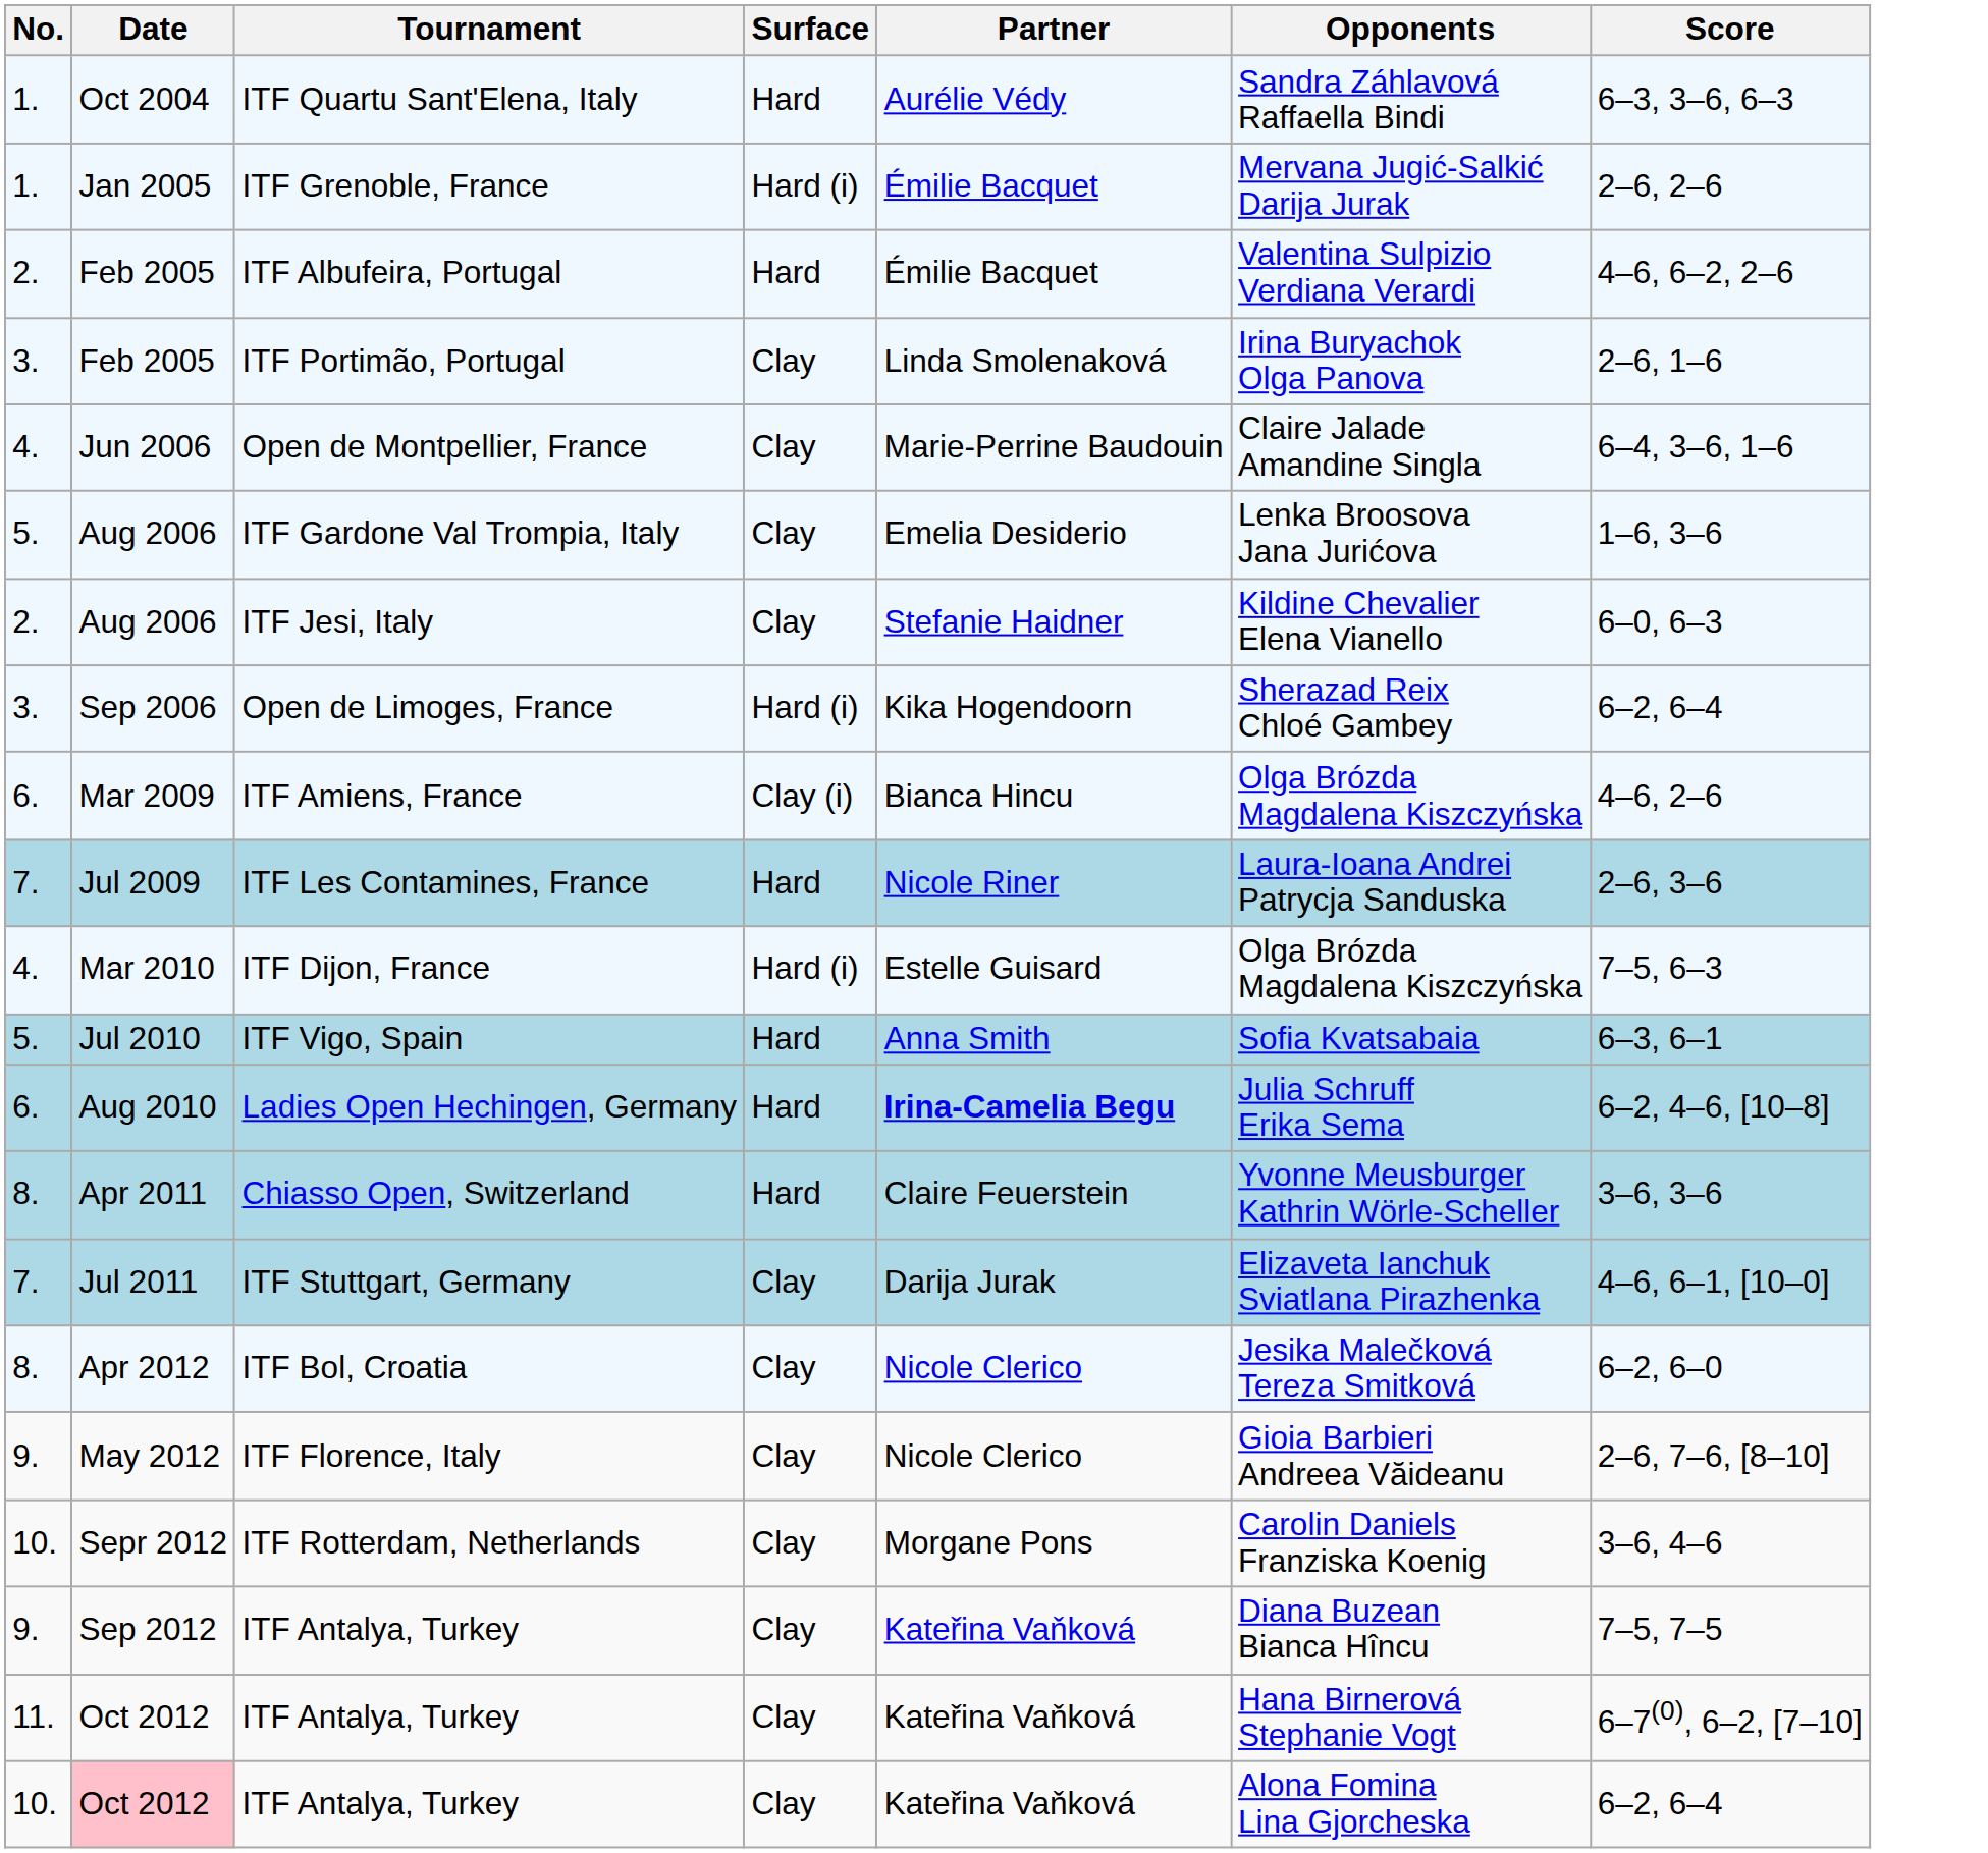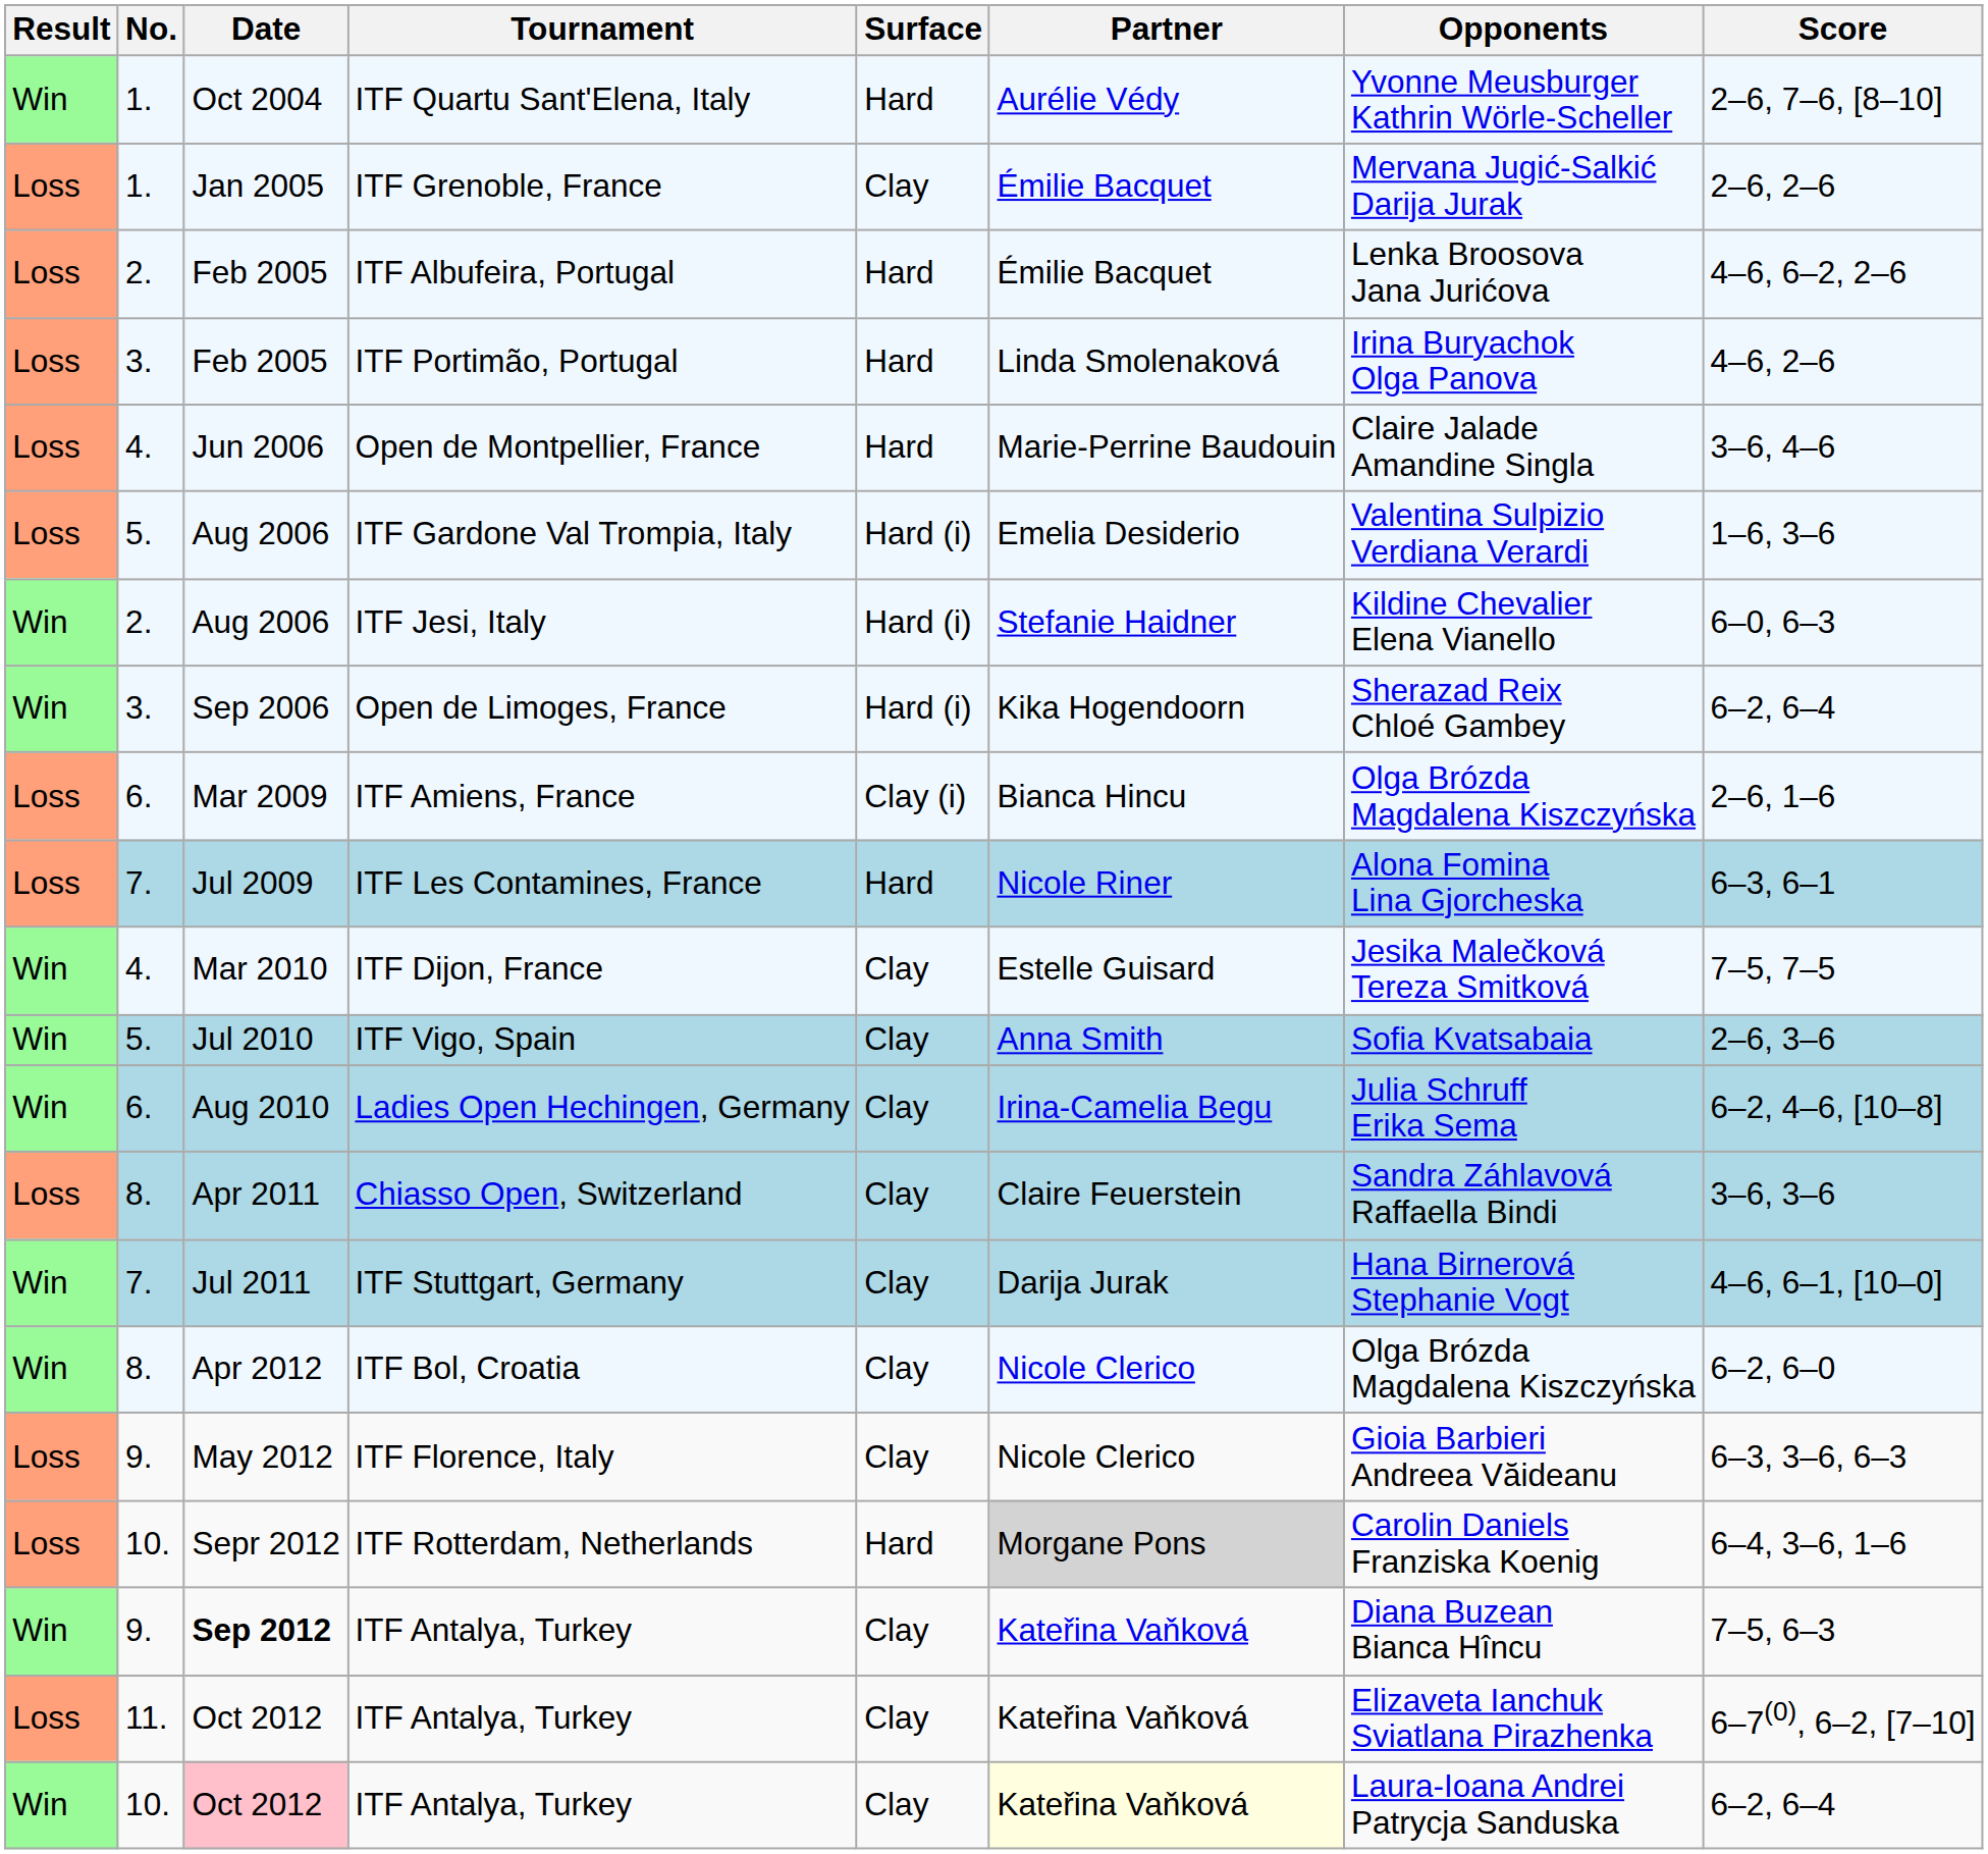 <table class="sortable wikitable">
 <tr>
+<th>Result</th>
 <th class="unsortable">No.</th>
 <th>Date</th>
 <th>Tournament</th>
 <th>Surface</th>
 <th>Partner</th>
 <th>Opponents</th>
 <th class="unsortable">Score</th>
 </tr>
 <tr style="background:#f0f8ff;">
+<td style="background:#98fb98;">Win</td>
 <td>1.</td>
 <td>Oct 2004</td>
 <td>ITF Quartu Sant'Elena, Italy</td>
 <td>Hard</td>
 <td> <a href='#'>Aurélie Védy</a></td>
-<td> <a href='#'>Sandra Záhlavová</a> <br>  Raffaella Bindi</td>
-<td>6–3, 3–6, 6–3</td>
+<td> <a href='#'>Yvonne Meusburger</a> <br>  <a href='#'>Kathrin Wörle-Scheller</a></td>
+<td>2–6, 7–6, [8–10]</td>
 </tr>
 <tr style="background:#f0f8ff;">
+<td style="background:#ffa07a;">Loss</td>
 <td>1.</td>
 <td>Jan 2005</td>
 <td>ITF Grenoble, France</td>
-<td>Hard (i)</td>
+<td>Clay</td>
 <td> <a href='#'>Émilie Bacquet</a></td>
 <td> <a href='#'>Mervana Jugić-Salkić</a> <br>  <a href='#'>Darija Jurak</a></td>
 <td>2–6, 2–6</td>
 </tr>
 <tr style="background:#f0f8ff;">
+<td style="background:#ffa07a;">Loss</td>
 <td>2.</td>
 <td>Feb 2005</td>
 <td>ITF Albufeira, Portugal</td>
 <td>Hard</td>
 <td> Émilie Bacquet</td>
-<td> <a href='#'>Valentina Sulpizio</a> <br>  <a href='#'>Verdiana Verardi</a></td>
+<td> Lenka Broosova <br>  Jana Jurićova</td>
 <td>4–6, 6–2, 2–6</td>
 </tr>
 <tr style="background:#f0f8ff;">
+<td style="background:#ffa07a;">Loss</td>
 <td>3.</td>
 <td>Feb 2005</td>
 <td>ITF Portimão, Portugal</td>
-<td>Clay</td>
+<td>Hard</td>
 <td> Linda Smolenaková</td>
 <td> <a href='#'>Irina Buryachok</a> <br>  <a href='#'>Olga Panova</a></td>
-<td>2–6, 1–6</td>
+<td>4–6, 2–6</td>
 </tr>
 <tr style="background:#f0f8ff;">
+<td style="background:#ffa07a;">Loss</td>
 <td>4.</td>
 <td>Jun 2006</td>
 <td>Open de Montpellier, France</td>
-<td>Clay</td>
+<td>Hard</td>
 <td> Marie-Perrine Baudouin</td>
 <td> Claire Jalade <br>  Amandine Singla</td>
-<td>6–4, 3–6, 1–6</td>
+<td>3–6, 4–6</td>
 </tr>
 <tr style="background:#f0f8ff;">
+<td style="background:#ffa07a;">Loss</td>
 <td>5.</td>
 <td>Aug 2006</td>
 <td>ITF Gardone Val Trompia, Italy</td>
-<td>Clay</td>
+<td>Hard (i)</td>
 <td> Emelia Desiderio</td>
-<td> Lenka Broosova <br>  Jana Jurićova</td>
+<td> <a href='#'>Valentina Sulpizio</a> <br>  <a href='#'>Verdiana Verardi</a></td>
 <td>1–6, 3–6</td>
 </tr>
 <tr style="background:#f0f8ff;">
+<td style="background:#98fb98;">Win</td>
 <td>2.</td>
 <td>Aug 2006</td>
 <td>ITF Jesi, Italy</td>
-<td>Clay</td>
+<td>Hard (i)</td>
 <td> <a href='#'>Stefanie Haidner</a></td>
 <td> <a href='#'>Kildine Chevalier</a> <br>  Elena Vianello</td>
 <td>6–0, 6–3</td>
 </tr>
 <tr style="background:#f0f8ff;">
+<td style="background:#98fb98;">Win</td>
 <td>3.</td>
 <td>Sep 2006</td>
 <td>Open de Limoges, France</td>
 <td>Hard (i)</td>
 <td> Kika Hogendoorn</td>
 <td> <a href='#'>Sherazad Reix</a> <br>  Chloé Gambey</td>
 <td>6–2, 6–4</td>
 </tr>
 <tr style="background:#f0f8ff;">
+<td style="background:#ffa07a;">Loss</td>
 <td>6.</td>
 <td>Mar 2009</td>
 <td>ITF Amiens, France</td>
 <td>Clay (i)</td>
 <td> Bianca Hincu</td>
 <td> <a href='#'>Olga Brózda</a> <br>  <a href='#'>Magdalena Kiszczyńska</a></td>
-<td>4–6, 2–6</td>
+<td>2–6, 1–6</td>
 </tr>
 <tr style="background:lightblue;">
+<td style="background:#ffa07a;">Loss</td>
 <td>7.</td>
 <td>Jul 2009</td>
 <td>ITF Les Contamines, France</td>
 <td>Hard</td>
 <td> <a href='#'>Nicole Riner</a></td>
-<td> <a href='#'>Laura-Ioana Andrei</a> <br>  Patrycja Sanduska</td>
-<td>2–6, 3–6</td>
+<td> <a href='#'>Alona Fomina</a> <br>  <a href='#'>Lina Gjorcheska</a></td>
+<td>6–3, 6–1</td>
 </tr>
 <tr style="background:#f0f8ff;">
+<td style="background:#98fb98;">Win</td>
 <td>4.</td>
 <td>Mar 2010</td>
 <td>ITF Dijon, France</td>
-<td>Hard (i)</td>
+<td>Clay</td>
 <td> Estelle Guisard</td>
-<td> Olga Brózda <br>  Magdalena Kiszczyńska</td>
-<td>7–5, 6–3</td>
+<td> <a href='#'>Jesika Malečková</a> <br>  <a href='#'>Tereza Smitková</a></td>
+<td>7–5, 7–5</td>
 </tr>
 <tr style="background:lightblue;">
+<td style="background:#98fb98;">Win</td>
 <td>5.</td>
 <td>Jul 2010</td>
 <td>ITF Vigo, Spain</td>
-<td>Hard</td>
+<td>Clay</td>
 <td> <a href='#'>Anna Smith</a></td>
 <td> <a href='#'>Sofia Kvatsabaia</a> <br>  </td>
-<td>6–3, 6–1</td>
+<td>2–6, 3–6</td>
 </tr>
 <tr style="background:lightblue;">
+<td style="background:#98fb98;">Win</td>
 <td>6.</td>
 <td>Aug 2010</td>
 <td><a href='#'>Ladies Open Hechingen</a>, Germany</td>
-<td>Hard</td>
-<td><strong> <a href='#'>Irina-Camelia Begu</a></strong></td>
+<td>Clay</td>
+<td> <a href='#'>Irina-Camelia Begu</a></td>
 <td> <a href='#'>Julia Schruff</a> <br>  <a href='#'>Erika Sema</a></td>
 <td>6–2, 4–6, [10–8]</td>
 </tr>
 <tr style="background:lightblue;">
+<td style="background:#ffa07a;">Loss</td>
 <td>8.</td>
 <td>Apr 2011</td>
 <td><a href='#'>Chiasso Open</a>, Switzerland</td>
-<td>Hard</td>
+<td>Clay</td>
 <td> Claire Feuerstein</td>
-<td> <a href='#'>Yvonne Meusburger</a> <br>  <a href='#'>Kathrin Wörle-Scheller</a></td>
+<td> <a href='#'>Sandra Záhlavová</a> <br>  Raffaella Bindi</td>
 <td>3–6, 3–6</td>
 </tr>
 <tr style="background:lightblue;">
+<td style="background:#98fb98;">Win</td>
 <td>7.</td>
 <td>Jul 2011</td>
 <td>ITF Stuttgart, Germany</td>
 <td>Clay</td>
 <td> Darija Jurak</td>
-<td> <a href='#'>Elizaveta Ianchuk</a> <br>  <a href='#'>Sviatlana Pirazhenka</a></td>
+<td> <a href='#'>Hana Birnerová</a> <br>  <a href='#'>Stephanie Vogt</a></td>
 <td>4–6, 6–1, [10–0]</td>
 </tr>
 <tr style="background:#f0f8ff;">
+<td style="background:#98fb98;">Win</td>
 <td>8.</td>
 <td>Apr 2012</td>
 <td>ITF Bol, Croatia</td>
 <td>Clay</td>
 <td> <a href='#'>Nicole Clerico</a></td>
-<td> <a href='#'>Jesika Malečková</a> <br>  <a href='#'>Tereza Smitková</a></td>
+<td> Olga Brózda <br>  Magdalena Kiszczyńska</td>
 <td>6–2, 6–0</td>
 </tr>
 <tr>
+<td style="background:#ffa07a;">Loss</td>
 <td>9.</td>
 <td>May 2012</td>
 <td>ITF Florence, Italy</td>
 <td>Clay</td>
 <td> Nicole Clerico</td>
 <td> <a href='#'>Gioia Barbieri</a> <br>  Andreea Văideanu</td>
-<td>2–6, 7–6, [8–10]</td>
+<td>6–3, 3–6, 6–3</td>
 </tr>
 <tr>
+<td style="background:#ffa07a;">Loss</td>
 <td>10.</td>
 <td>Sepr 2012</td>
 <td>ITF Rotterdam, Netherlands</td>
-<td>Clay</td>
-<td> Morgane Pons</td>
+<td>Hard</td>
+<td style="background: lightgrey;"> Morgane Pons</td>
 <td> <a href='#'>Carolin Daniels</a> <br>  Franziska Koenig</td>
-<td>3–6, 4–6</td>
+<td>6–4, 3–6, 1–6</td>
 </tr>
 <tr>
+<td style="background:#98fb98;">Win</td>
 <td>9.</td>
-<td>Sep 2012</td>
+<td><strong>Sep 2012</strong></td>
 <td>ITF Antalya, Turkey</td>
 <td>Clay</td>
 <td> <a href='#'>Kateřina Vaňková</a></td>
 <td> <a href='#'>Diana Buzean</a> <br>  Bianca Hîncu</td>
-<td>7–5, 7–5</td>
+<td>7–5, 6–3</td>
 </tr>
 <tr>
+<td style="background:#ffa07a;">Loss</td>
 <td>11.</td>
 <td>Oct 2012</td>
 <td>ITF Antalya, Turkey</td>
 <td>Clay</td>
 <td> Kateřina Vaňková</td>
-<td> <a href='#'>Hana Birnerová</a> <br>  <a href='#'>Stephanie Vogt</a></td>
+<td> <a href='#'>Elizaveta Ianchuk</a> <br>  <a href='#'>Sviatlana Pirazhenka</a></td>
 <td>6–7<sup>(0)</sup>, 6–2, [7–10]</td>
 </tr>
 <tr>
+<td style="background:#98fb98;">Win</td>
 <td>10.</td>
 <td style="background: pink;">Oct 2012</td>
 <td>ITF Antalya, Turkey</td>
 <td>Clay</td>
-<td> Kateřina Vaňková</td>
-<td> <a href='#'>Alona Fomina</a> <br>  <a href='#'>Lina Gjorcheska</a></td>
+<td style="background: lightyellow;"> Kateřina Vaňková</td>
+<td> <a href='#'>Laura-Ioana Andrei</a> <br>  Patrycja Sanduska</td>
 <td>6–2, 6–4</td>
 </tr>
 </table>
